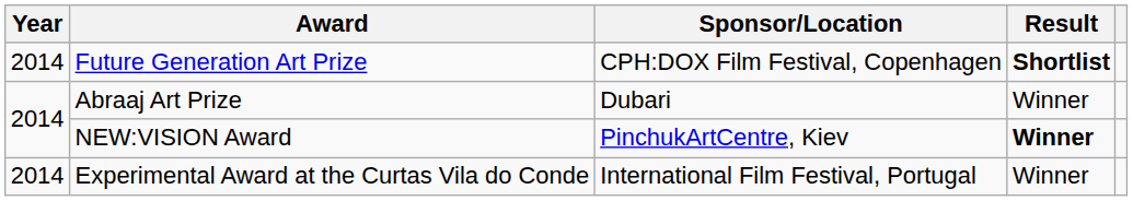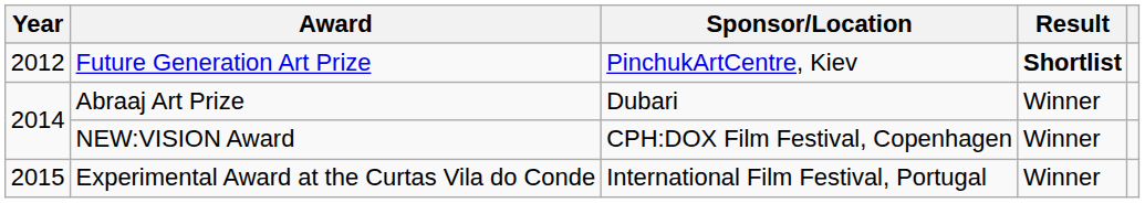 <table class="wikitable">
 <tr>
 <th>Year</th>
 <th>Award</th>
 <th>Sponsor/Location</th>
 <th>Result</th>
 <th></th>
 </tr>
 <tr>
-<td>2014</td>
+<td>2012</td>
 <td><a href='#'>Future Generation Art Prize</a></td>
-<td>CPH:DOX Film Festival, Copenhagen</td>
+<td><a href='#'>PinchukArtCentre</a>, Kiev</td>
 <td><strong>Shortlist</strong></td>
 <td></td>
 </tr>
 <tr>
 <td rowspan="2">2014</td>
 <td>Abraaj Art Prize</td>
 <td>Dubari</td>
 <td>Winner</td>
 <td></td>
 </tr>
 <tr>
 <td>NEW:VISION Award</td>
-<td><a href='#'>PinchukArtCentre</a>, Kiev</td>
-<td><strong>Winner</strong></td>
+<td>CPH:DOX Film Festival, Copenhagen</td>
+<td>Winner</td>
 <td></td>
 </tr>
 <tr>
-<td>2014</td>
+<td>2015</td>
 <td>Experimental Award at the Curtas Vila do Conde</td>
 <td>International Film Festival, Portugal</td>
 <td>Winner</td>
 <td></td>
 </tr>
 </table>
